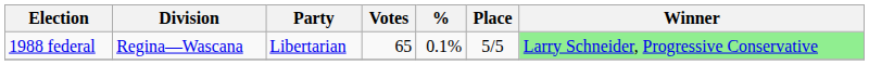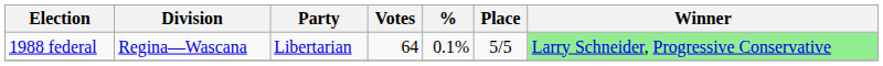 <table class="wikitable" width="800">
 <tr>
 <th align="left">Election</th>
 <th align="left">Division</th>
 <th align="left">Party</th>
 <th align="right">Votes</th>
 <th align="right">%</th>
 <th align="center">Place</th>
 <th align="center">Winner</th>
 </tr>
 <tr>
 <td align="left"><a href='#'>1988 federal</a></td>
 <td align="left"><a href='#'>Regina—Wascana</a></td>
 <td align="left"><a href='#'>Libertarian</a></td>
-<td align="right">65</td>
+<td align="right">64</td>
 <td align="right">0.1%</td>
 <td align="center">5/5</td>
 <td align="left" style="background: lightgreen;"><a href='#'>Larry Schneider</a>, <a href='#'>Progressive Conservative</a></td>
 </tr>
 <tr>
 </tr>
 </table>
